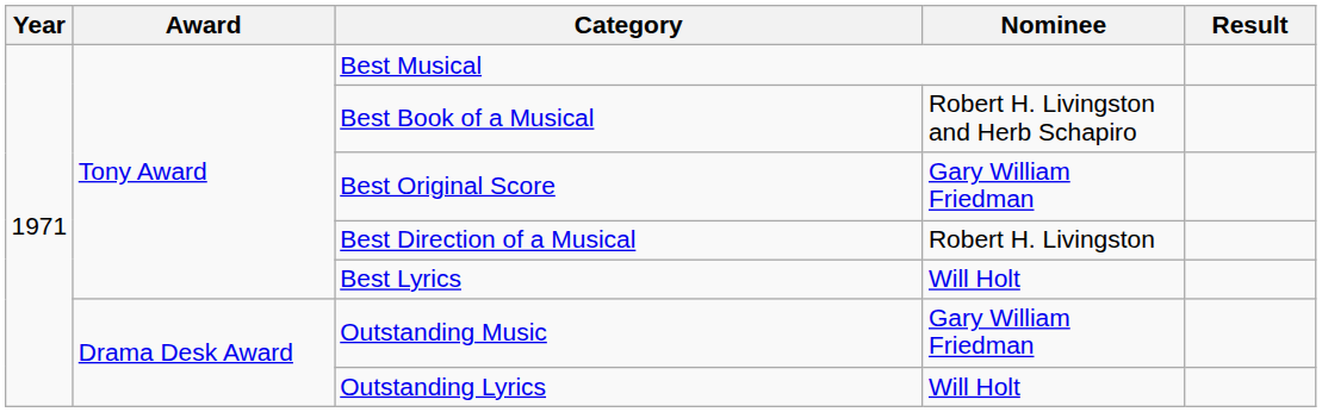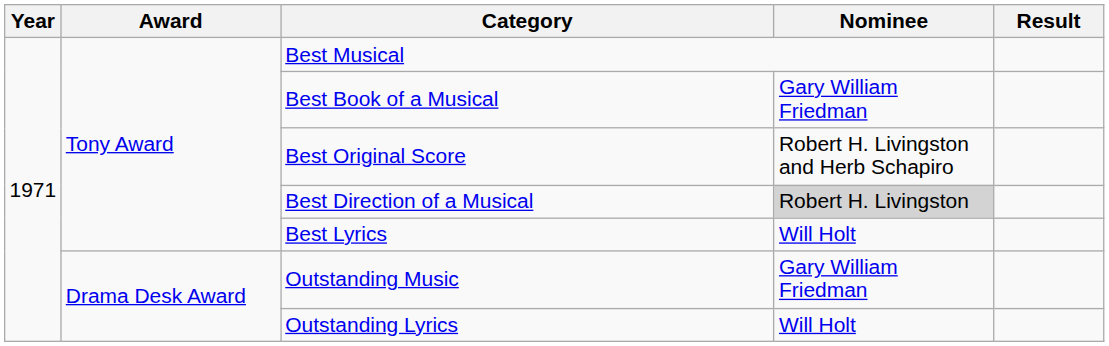 <table class="wikitable" width="95%">
 <tr>
 <th width="5%">Year</th>
 <th width="20%">Award</th>
 <th width="45%">Category</th>
 <th width="20%">Nominee</th>
 <th width="10%">Result</th>
 </tr>
 <tr>
 <td rowspan="7" align="center">1971</td>
 <td rowspan="5"><a href='#'>Tony Award</a></td>
 <td colspan="2"><a href='#'>Best Musical</a></td>
 <td></td>
 </tr>
 <tr>
 <td><a href='#'>Best Book of a Musical</a></td>
+<td><a href='#'>Gary William Friedman</a></td>
+<td></td>
+</tr>
+<tr>
+<td><a href='#'>Best Original Score</a></td>
 <td>Robert H. Livingston and Herb Schapiro</td>
 <td></td>
 </tr>
 <tr>
-<td><a href='#'>Best Original Score</a></td>
-<td><a href='#'>Gary William Friedman</a></td>
-<td></td>
-</tr>
-<tr>
 <td><a href='#'>Best Direction of a Musical</a></td>
-<td>Robert H. Livingston</td>
+<td style="background: lightgrey;">Robert H. Livingston</td>
 <td></td>
 </tr>
 <tr>
 <td><a href='#'>Best Lyrics</a></td>
 <td><a href='#'>Will Holt</a></td>
 <td></td>
 </tr>
 <tr>
 <td rowspan="2"><a href='#'>Drama Desk Award</a></td>
 <td><a href='#'>Outstanding Music</a></td>
 <td><a href='#'>Gary William Friedman</a></td>
 <td></td>
 </tr>
 <tr>
 <td><a href='#'>Outstanding Lyrics</a></td>
 <td><a href='#'>Will Holt</a></td>
 <td></td>
 </tr>
 </table>
